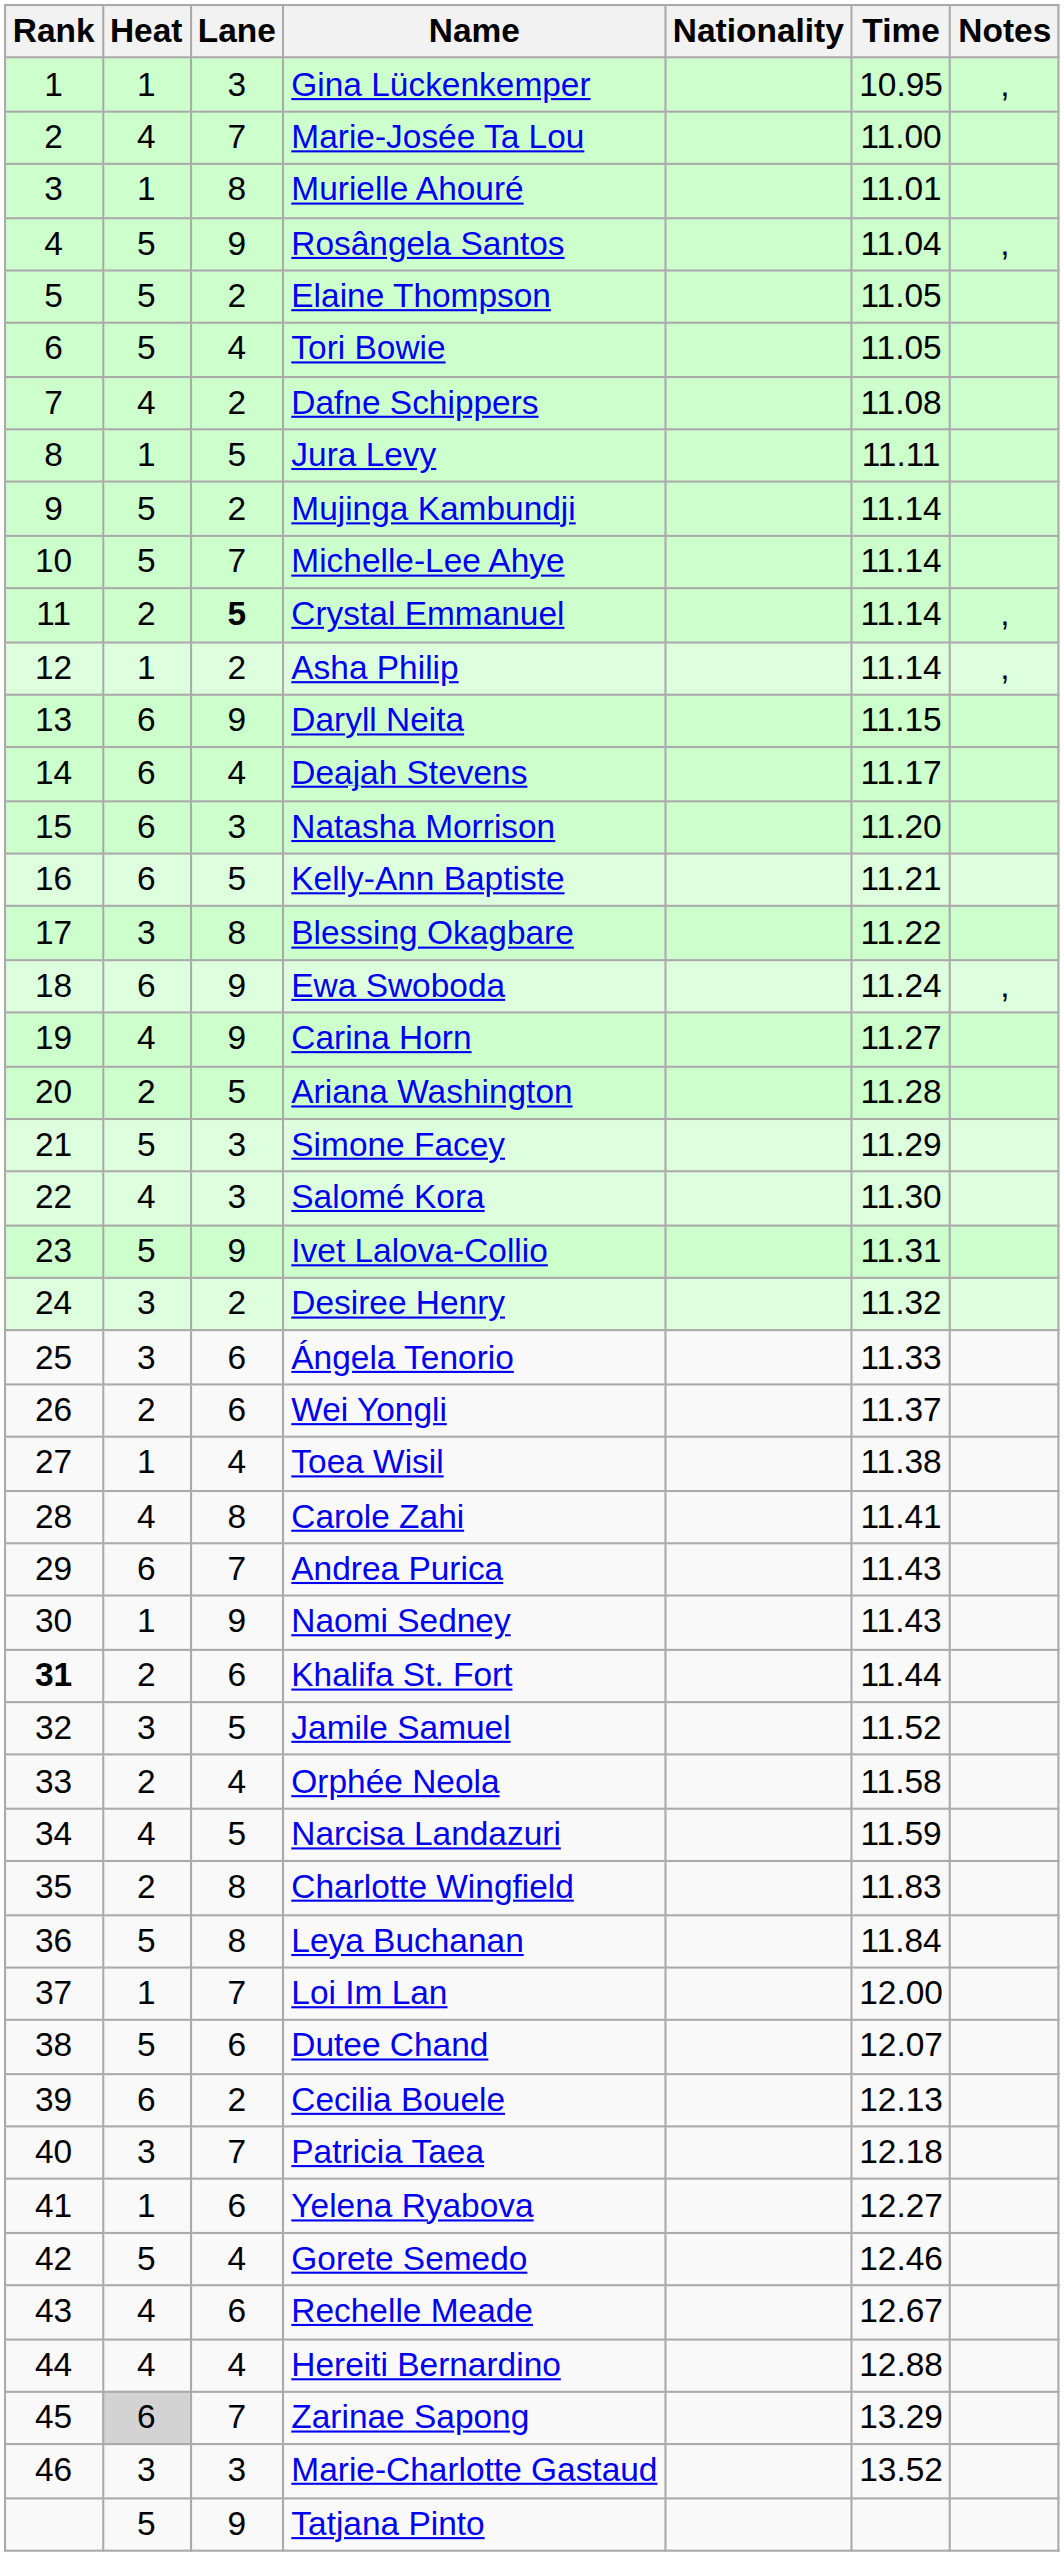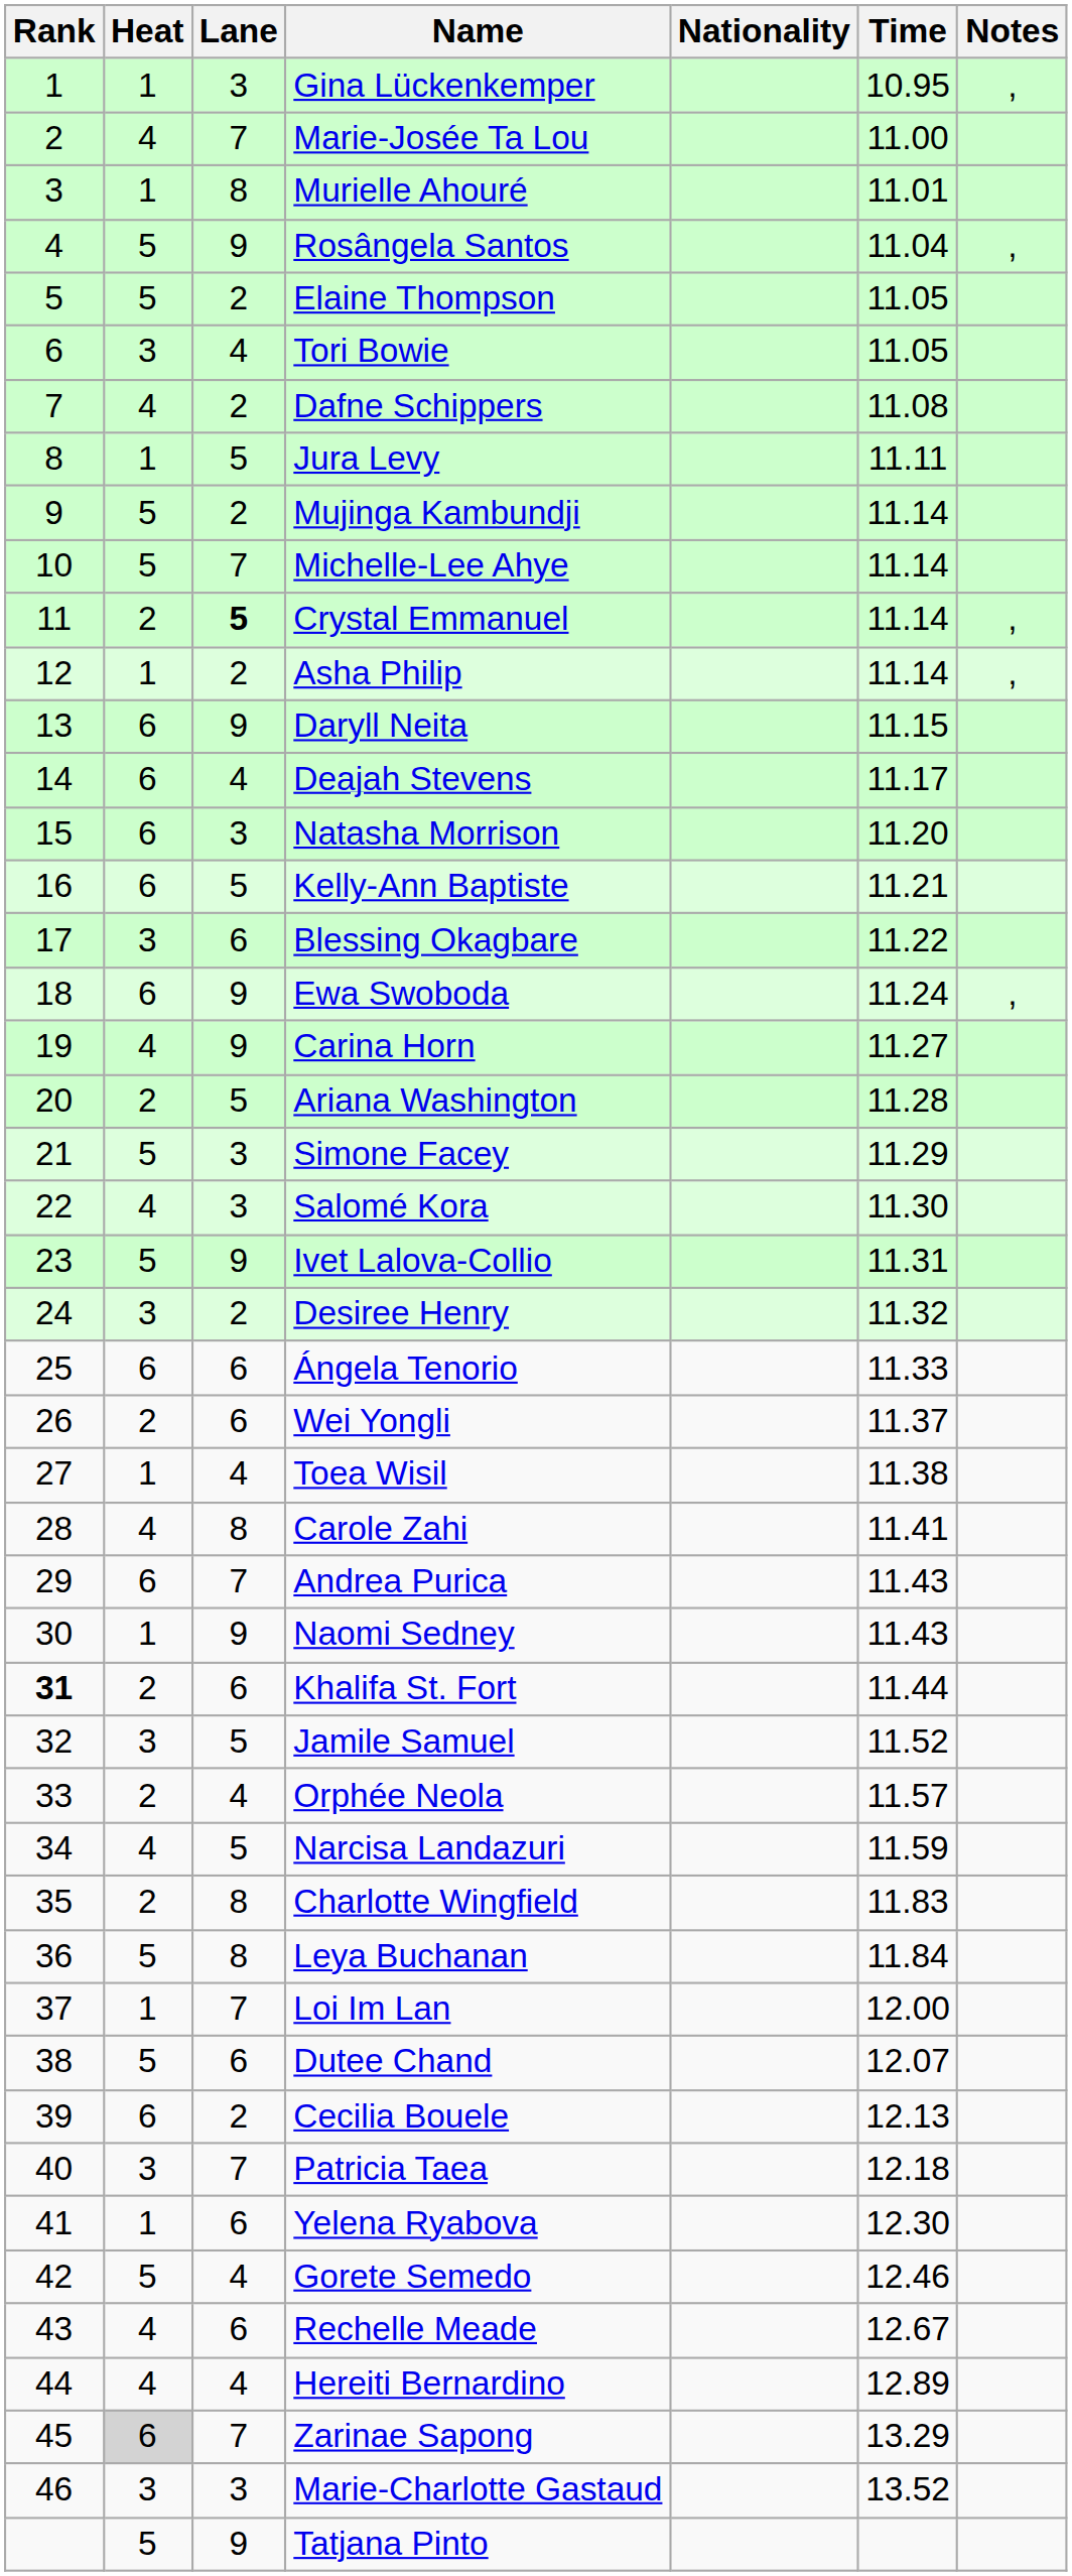 <table class="wikitable sortable" style="text-align:center">
 <tr>
 <th>Rank</th>
 <th>Heat</th>
 <th>Lane</th>
 <th>Name</th>
 <th>Nationality</th>
 <th>Time</th>
 <th>Notes</th>
 </tr>
 <tr bgcolor=ccffcc>
 <td>1</td>
 <td>1</td>
 <td>3</td>
 <td style="text-align:left;"><a href='#'>Gina Lückenkemper</a></td>
 <td style="text-align:left;"></td>
 <td>10.95</td>
 <td>, </td>
 </tr>
 <tr bgcolor=ccffcc>
 <td>2</td>
 <td>4</td>
 <td>7</td>
 <td style="text-align:left;"><a href='#'>Marie-Josée Ta Lou</a></td>
 <td style="text-align:left;"></td>
 <td>11.00</td>
 <td></td>
 </tr>
 <tr bgcolor=ccffcc>
 <td>3</td>
 <td>1</td>
 <td>8</td>
 <td style="text-align:left;"><a href='#'>Murielle Ahouré</a></td>
 <td style="text-align:left;"></td>
 <td>11.01</td>
 <td></td>
 </tr>
 <tr bgcolor=ccffcc>
 <td>4</td>
 <td>5</td>
 <td>9</td>
 <td style="text-align:left;"><a href='#'>Rosângela Santos</a></td>
 <td style="text-align:left;"></td>
 <td>11.04</td>
 <td>, </td>
 </tr>
 <tr bgcolor=ccffcc>
 <td>5</td>
 <td>5</td>
 <td>2</td>
 <td style="text-align:left;"><a href='#'>Elaine Thompson</a></td>
 <td style="text-align:left;"></td>
 <td>11.05</td>
 <td></td>
 </tr>
 <tr bgcolor=ccffcc>
 <td>6</td>
-<td>5</td>
+<td>3</td>
 <td>4</td>
 <td style="text-align:left;"><a href='#'>Tori Bowie</a></td>
 <td style="text-align:left;"></td>
 <td>11.05</td>
 <td></td>
 </tr>
 <tr bgcolor=ccffcc>
 <td>7</td>
 <td>4</td>
 <td>2</td>
 <td style="text-align:left;"><a href='#'>Dafne Schippers</a></td>
 <td style="text-align:left;"></td>
 <td>11.08</td>
 <td></td>
 </tr>
 <tr bgcolor=ccffcc>
 <td>8</td>
 <td>1</td>
 <td>5</td>
 <td style="text-align:left;"><a href='#'>Jura Levy</a></td>
 <td style="text-align:left;"></td>
 <td>11.11</td>
 <td></td>
 </tr>
 <tr bgcolor=ccffcc>
 <td>9</td>
 <td>5</td>
 <td>2</td>
 <td style="text-align:left;"><a href='#'>Mujinga Kambundji</a></td>
 <td style="text-align:left;"></td>
 <td>11.14</td>
 <td></td>
 </tr>
 <tr bgcolor=ccffcc>
 <td>10</td>
 <td>5</td>
 <td>7</td>
 <td style="text-align:left;"><a href='#'>Michelle-Lee Ahye</a></td>
 <td style="text-align:left;"></td>
 <td>11.14</td>
 <td></td>
 </tr>
 <tr bgcolor=ccffcc>
 <td>11</td>
 <td>2</td>
 <td><strong>5</strong></td>
 <td style="text-align:left;"><a href='#'>Crystal Emmanuel</a></td>
 <td style="text-align:left;"></td>
 <td>11.14</td>
 <td>, </td>
 </tr>
 <tr bgcolor=ddffdd>
 <td>12</td>
 <td>1</td>
 <td>2</td>
 <td style="text-align:left;"><a href='#'>Asha Philip</a></td>
 <td style="text-align:left;"></td>
 <td>11.14</td>
 <td>, </td>
 </tr>
 <tr bgcolor=ccffcc>
 <td>13</td>
 <td>6</td>
 <td>9</td>
 <td style="text-align:left;"><a href='#'>Daryll Neita</a></td>
 <td style="text-align:left;"></td>
 <td>11.15</td>
 <td></td>
 </tr>
 <tr bgcolor=ccffcc>
 <td>14</td>
 <td>6</td>
 <td>4</td>
 <td style="text-align:left;"><a href='#'>Deajah Stevens</a></td>
 <td style="text-align:left;"></td>
 <td>11.17</td>
 <td></td>
 </tr>
 <tr bgcolor=ccffcc>
 <td>15</td>
 <td>6</td>
 <td>3</td>
 <td style="text-align:left;"><a href='#'>Natasha Morrison</a></td>
 <td style="text-align:left;"></td>
 <td>11.20</td>
 <td></td>
 </tr>
 <tr bgcolor=ddffdd>
 <td>16</td>
 <td>6</td>
 <td>5</td>
 <td style="text-align:left;"><a href='#'>Kelly-Ann Baptiste</a></td>
 <td style="text-align:left;"></td>
 <td>11.21</td>
 <td></td>
 </tr>
 <tr bgcolor=ccffcc>
 <td>17</td>
 <td>3</td>
-<td>8</td>
+<td>6</td>
 <td style="text-align:left;"><a href='#'>Blessing Okagbare</a></td>
 <td style="text-align:left;"></td>
 <td>11.22</td>
 <td></td>
 </tr>
 <tr bgcolor=ddffdd>
 <td>18</td>
 <td>6</td>
 <td>9</td>
 <td style="text-align:left;"><a href='#'>Ewa Swoboda</a></td>
 <td style="text-align:left;"></td>
 <td>11.24</td>
 <td>, </td>
 </tr>
 <tr bgcolor=ccffcc>
 <td>19</td>
 <td>4</td>
 <td>9</td>
 <td style="text-align:left;"><a href='#'>Carina Horn</a></td>
 <td style="text-align:left;"></td>
 <td>11.27</td>
 <td></td>
 </tr>
 <tr bgcolor=ccffcc>
 <td>20</td>
 <td>2</td>
 <td>5</td>
 <td style="text-align:left;"><a href='#'>Ariana Washington</a></td>
 <td style="text-align:left;"></td>
 <td>11.28</td>
 <td></td>
 </tr>
 <tr bgcolor=ddffdd>
 <td>21</td>
 <td>5</td>
 <td>3</td>
 <td style="text-align:left;"><a href='#'>Simone Facey</a></td>
 <td style="text-align:left;"></td>
 <td>11.29</td>
 <td></td>
 </tr>
 <tr bgcolor=ddffdd>
 <td>22</td>
 <td>4</td>
 <td>3</td>
 <td style="text-align:left;"><a href='#'>Salomé Kora</a></td>
 <td style="text-align:left;"></td>
 <td>11.30</td>
 <td></td>
 </tr>
 <tr bgcolor=ccffcc>
 <td>23</td>
 <td>5</td>
 <td>9</td>
 <td style="text-align:left;"><a href='#'>Ivet Lalova-Collio</a></td>
 <td style="text-align:left;"></td>
 <td>11.31</td>
 <td></td>
 </tr>
 <tr bgcolor=ddffdd>
 <td>24</td>
 <td>3</td>
 <td>2</td>
 <td style="text-align:left;"><a href='#'>Desiree Henry</a></td>
 <td style="text-align:left;"></td>
 <td>11.32</td>
 <td></td>
 </tr>
 <tr>
 <td>25</td>
-<td>3</td>
+<td>6</td>
 <td>6</td>
 <td style="text-align:left;"><a href='#'>Ángela Tenorio</a></td>
 <td style="text-align:left;"></td>
 <td>11.33</td>
 <td></td>
 </tr>
 <tr>
 <td>26</td>
 <td>2</td>
 <td>6</td>
 <td style="text-align:left;"><a href='#'>Wei Yongli</a></td>
 <td style="text-align:left;"></td>
 <td>11.37</td>
 <td></td>
 </tr>
 <tr>
 <td>27</td>
 <td>1</td>
 <td>4</td>
 <td style="text-align:left;"><a href='#'>Toea Wisil</a></td>
 <td style="text-align:left;"></td>
 <td>11.38</td>
 <td></td>
 </tr>
 <tr>
 <td>28</td>
 <td>4</td>
 <td>8</td>
 <td style="text-align:left;"><a href='#'>Carole Zahi</a></td>
 <td style="text-align:left;"></td>
 <td>11.41</td>
 <td></td>
 </tr>
 <tr>
 <td>29</td>
 <td>6</td>
 <td>7</td>
 <td style="text-align:left;"><a href='#'>Andrea Purica</a></td>
 <td style="text-align:left;"></td>
 <td>11.43</td>
 <td></td>
 </tr>
 <tr>
 <td>30</td>
 <td>1</td>
 <td>9</td>
 <td style="text-align:left;"><a href='#'>Naomi Sedney</a></td>
 <td style="text-align:left;"></td>
 <td>11.43</td>
 <td></td>
 </tr>
 <tr>
 <td><strong>31</strong></td>
 <td>2</td>
 <td>6</td>
 <td style="text-align:left;"><a href='#'>Khalifa St. Fort</a></td>
 <td style="text-align:left;"></td>
 <td>11.44</td>
 <td></td>
 </tr>
 <tr>
 <td>32</td>
 <td>3</td>
 <td>5</td>
 <td style="text-align:left;"><a href='#'>Jamile Samuel</a></td>
 <td style="text-align:left;"></td>
 <td>11.52</td>
 <td></td>
 </tr>
 <tr>
 <td>33</td>
 <td>2</td>
 <td>4</td>
 <td style="text-align:left;"><a href='#'>Orphée Neola</a></td>
 <td style="text-align:left;"></td>
-<td>11.58</td>
+<td>11.57</td>
 <td></td>
 </tr>
 <tr>
 <td>34</td>
 <td>4</td>
 <td>5</td>
 <td style="text-align:left;"><a href='#'>Narcisa Landazuri</a></td>
 <td style="text-align:left;"></td>
 <td>11.59</td>
 <td></td>
 </tr>
 <tr>
 <td>35</td>
 <td>2</td>
 <td>8</td>
 <td style="text-align:left;"><a href='#'>Charlotte Wingfield</a></td>
 <td style="text-align:left;"></td>
 <td>11.83</td>
 <td></td>
 </tr>
 <tr>
 <td>36</td>
 <td>5</td>
 <td>8</td>
 <td style="text-align:left;"><a href='#'>Leya Buchanan</a></td>
 <td style="text-align:left;"></td>
 <td>11.84</td>
 <td></td>
 </tr>
 <tr>
 <td>37</td>
 <td>1</td>
 <td>7</td>
 <td style="text-align:left;"><a href='#'>Loi Im Lan</a></td>
 <td style="text-align:left;"></td>
 <td>12.00</td>
 <td></td>
 </tr>
 <tr>
 <td>38</td>
 <td>5</td>
 <td>6</td>
 <td style="text-align:left;"><a href='#'>Dutee Chand</a></td>
 <td style="text-align:left;"></td>
 <td>12.07</td>
 <td></td>
 </tr>
 <tr>
 <td>39</td>
 <td>6</td>
 <td>2</td>
 <td style="text-align:left;"><a href='#'>Cecilia Bouele</a></td>
 <td style="text-align:left;"></td>
 <td>12.13</td>
 <td></td>
 </tr>
 <tr>
 <td>40</td>
 <td>3</td>
 <td>7</td>
 <td style="text-align:left;"><a href='#'>Patricia Taea</a></td>
 <td style="text-align:left;"></td>
 <td>12.18</td>
 <td><strong></strong></td>
 </tr>
 <tr>
 <td>41</td>
 <td>1</td>
 <td>6</td>
 <td style="text-align:left;"><a href='#'>Yelena Ryabova</a></td>
 <td style="text-align:left;"></td>
-<td>12.27</td>
+<td>12.30</td>
 <td></td>
 </tr>
 <tr>
 <td>42</td>
 <td>5</td>
 <td>4</td>
 <td style="text-align:left;"><a href='#'>Gorete Semedo</a></td>
 <td style="text-align:left;"></td>
 <td>12.46</td>
 <td></td>
 </tr>
 <tr>
 <td>43</td>
 <td>4</td>
 <td>6</td>
 <td style="text-align:left;"><a href='#'>Rechelle Meade</a></td>
 <td style="text-align:left;"></td>
 <td>12.67</td>
 <td></td>
 </tr>
 <tr>
 <td>44</td>
 <td>4</td>
 <td>4</td>
 <td style="text-align:left;"><a href='#'>Hereiti Bernardino</a></td>
 <td style="text-align:left;"></td>
-<td>12.88</td>
+<td>12.89</td>
 <td></td>
 </tr>
 <tr>
 <td>45</td>
 <td style="background: lightgrey;">6</td>
 <td>7</td>
 <td style="text-align:left;"><a href='#'>Zarinae Sapong</a></td>
 <td style="text-align:left;"></td>
 <td>13.29</td>
 <td></td>
 </tr>
 <tr>
 <td>46</td>
 <td>3</td>
 <td>3</td>
 <td style="text-align:left;"><a href='#'>Marie-Charlotte Gastaud</a></td>
 <td style="text-align:left;"></td>
 <td>13.52</td>
 <td></td>
 </tr>
 <tr>
 <td></td>
 <td>5</td>
 <td>9</td>
 <td style="text-align:left;"><a href='#'>Tatjana Pinto</a></td>
 <td style="text-align:left;"></td>
 <td></td>
 <td></td>
 </tr>
 </table>
